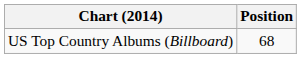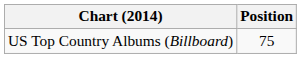 <table class="wikitable">
 <tr>
 <th>Chart (2014)</th>
 <th>Position</th>
 </tr>
 <tr>
 <td>US Top Country Albums (<em>Billboard</em>)</td>
-<td style="text-align:center;">68</td>
+<td style="text-align:center;">75</td>
 </tr>
 </table>
